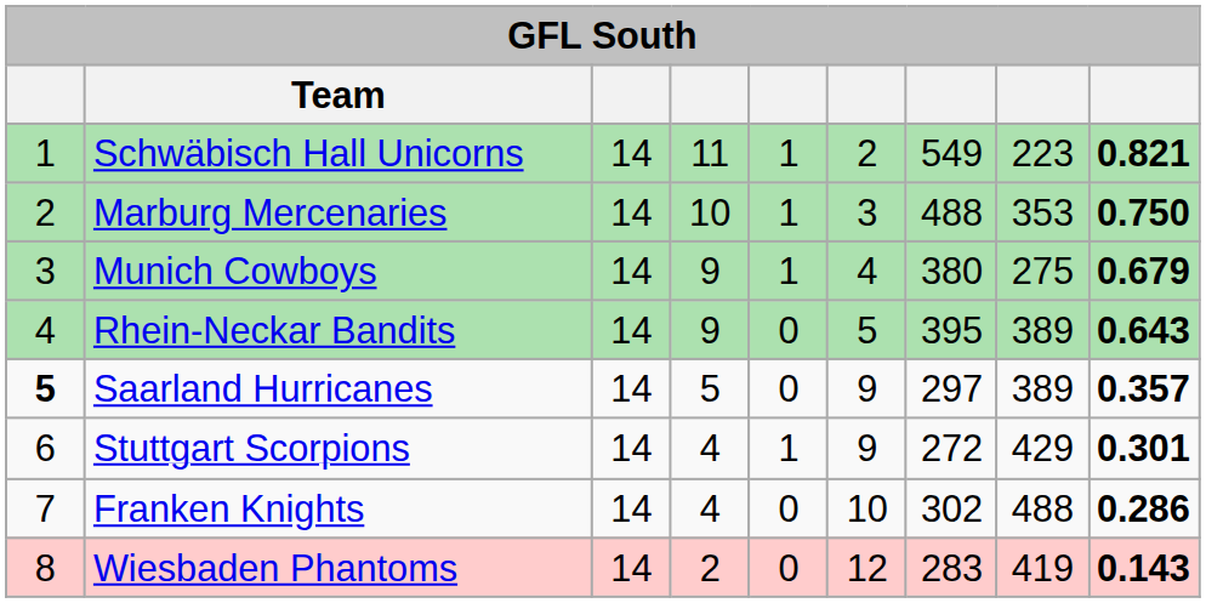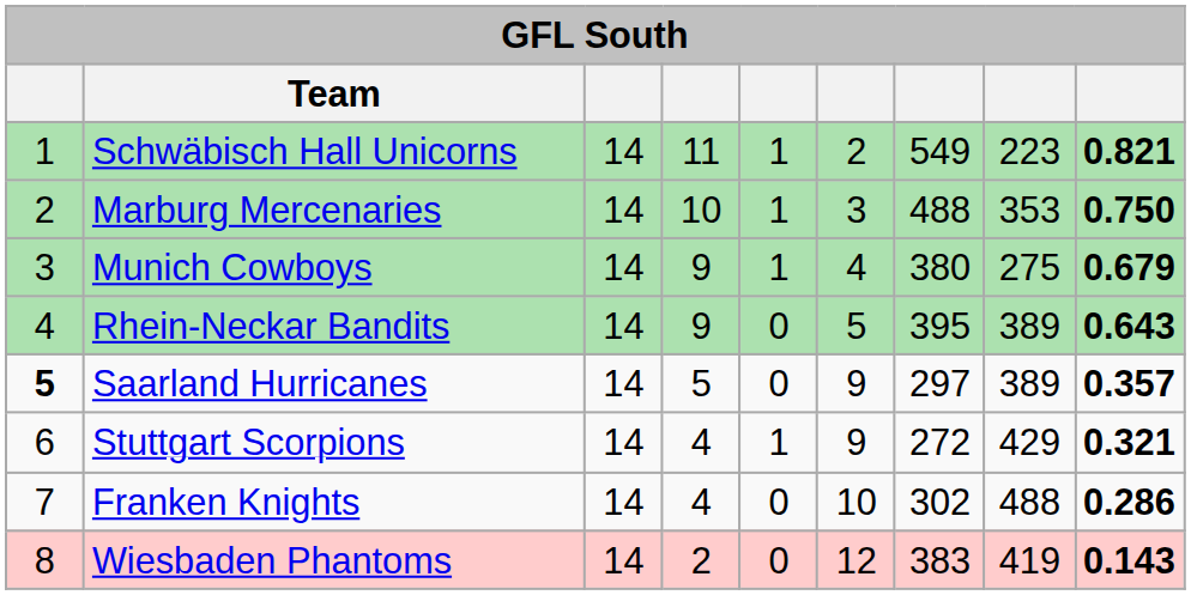 <table class="wikitable" style="font-size: 95%;">
 <tr>
 <th colspan="10" style="background:silver">GFL South</th>
 </tr>
 <tr>
 <th width="25"></th>
 <th style="width:200px;">Team</th>
 <th width="25"></th>
 <th width="25"></th>
 <th width="25"></th>
 <th width="25"></th>
 <th width="30"></th>
 <th width="30"></th>
 <th width="30"></th>
 </tr>
 <tr style="background:#ace1af" align=center>
 <td>1</td>
 <td align=left><a href='#'>Schwäbisch Hall Unicorns</a></td>
 <td>14</td>
 <td>11</td>
 <td>1</td>
 <td>2</td>
 <td>549</td>
 <td>223</td>
 <td><strong>0.821</strong></td>
 </tr>
 <tr style="background:#ace1af" align=center>
 <td>2</td>
 <td align=left><a href='#'>Marburg Mercenaries</a></td>
 <td>14</td>
 <td>10</td>
 <td>1</td>
 <td>3</td>
 <td>488</td>
 <td>353</td>
 <td><strong>0.750</strong></td>
 </tr>
 <tr style="background:#ace1af" align=center>
 <td>3</td>
 <td align=left><a href='#'>Munich Cowboys</a></td>
 <td>14</td>
 <td>9</td>
 <td>1</td>
 <td>4</td>
 <td>380</td>
 <td>275</td>
 <td><strong>0.679</strong></td>
 </tr>
 <tr style="background:#ace1af" align=center>
 <td>4</td>
 <td align=left><a href='#'>Rhein-Neckar Bandits</a></td>
 <td>14</td>
 <td>9</td>
 <td>0</td>
 <td>5</td>
 <td>395</td>
 <td>389</td>
 <td><strong>0.643</strong></td>
 </tr>
 <tr align=center>
 <td><strong>5</strong></td>
 <td align=left><a href='#'>Saarland Hurricanes</a></td>
 <td>14</td>
 <td>5</td>
 <td>0</td>
 <td>9</td>
 <td>297</td>
 <td>389</td>
 <td><strong>0.357</strong></td>
 </tr>
 <tr align=center>
 <td>6</td>
 <td align=left><a href='#'>Stuttgart Scorpions</a></td>
 <td>14</td>
 <td>4</td>
 <td>1</td>
 <td>9</td>
 <td>272</td>
 <td>429</td>
-<td><strong>0.301</strong></td>
+<td><strong>0.321</strong></td>
 </tr>
 <tr align=center>
 <td>7</td>
 <td align=left><a href='#'>Franken Knights</a></td>
 <td>14</td>
 <td>4</td>
 <td>0</td>
 <td>10</td>
 <td>302</td>
 <td>488</td>
 <td><strong>0.286</strong></td>
 </tr>
 <tr style="background:#ffcccc" align=center>
 <td>8</td>
 <td align=left><a href='#'>Wiesbaden Phantoms</a></td>
 <td>14</td>
 <td>2</td>
 <td>0</td>
 <td>12</td>
-<td>283</td>
+<td>383</td>
 <td>419</td>
 <td><strong>0.143</strong></td>
 </tr>
 </table>
